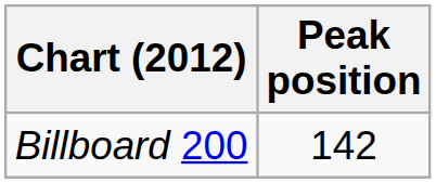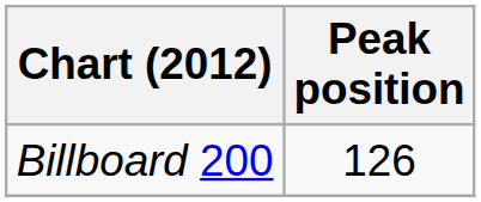 <table class="wikitable">
 <tr>
 <th>Chart (2012)</th>
 <th>Peak<br>position</th>
 </tr>
 <tr>
 <td><em>Billboard</em> <a href='#'>200</a></td>
-<td align="center">142</td>
+<td align="center">126</td>
 </tr>
 <tr>
 </tr>
 </table>
